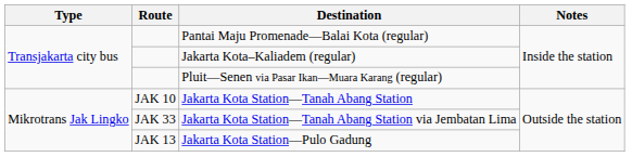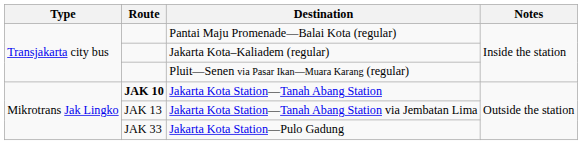 <table class="wikitable">
 <tr>
 <th>Type</th>
 <th>Route</th>
 <th>Destination</th>
 <th>Notes</th>
 </tr>
 <tr>
 <td rowspan="3"><a href='#'>Transjakarta</a> city bus</td>
 <td></td>
 <td>Pantai Maju Promenade—Balai Kota (regular)</td>
 <td rowspan="3">Inside the station</td>
 </tr>
 <tr>
 <td></td>
 <td>Jakarta Kota–Kaliadem (regular)</td>
 </tr>
 <tr>
 <td></td>
 <td>Pluit—Senen <small>via Pasar Ikan—Muara Karang</small> (regular)</td>
 </tr>
 <tr>
 <td rowspan="3">Mikrotrans <a href='#'>Jak Lingko</a></td>
-<td>JAK 10</td>
+<td><strong>JAK 10</strong></td>
 <td><a href='#'>Jakarta Kota Station</a>—<a href='#'>Tanah Abang Station</a></td>
 <td rowspan="3">Outside the station</td>
 </tr>
 <tr>
-<td>JAK 33</td>
+<td>JAK 13</td>
 <td><a href='#'>Jakarta Kota Station</a>—<a href='#'>Tanah Abang Station</a> via Jembatan Lima</td>
 </tr>
 <tr>
-<td>JAK 13</td>
+<td>JAK 33</td>
 <td><a href='#'>Jakarta Kota Station</a>—Pulo Gadung</td>
 </tr>
 </table>
